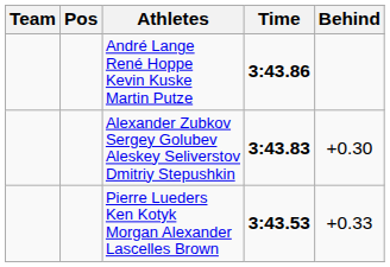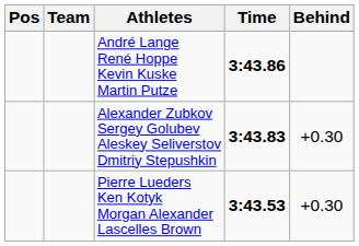 <table class="wikitable" style="text-align:center">
 <tr>
+<th>Pos</th>
 <th>Team</th>
-<th>Pos</th>
 <th>Athletes</th>
 <th>Time</th>
 <th>Behind</th>
 </tr>
 <tr>
+<td></td>
 <td style="text-align:left"></td>
-<td></td>
 <td style="text-align:left; font-size:85%"><a href='#'>André Lange</a><br><a href='#'>René Hoppe</a><br><a href='#'>Kevin Kuske</a><br><a href='#'>Martin Putze</a></td>
 <td><strong>3:43.86</strong></td>
 <td></td>
 </tr>
 <tr>
+<td></td>
 <td style="text-align:left"></td>
-<td></td>
 <td style="text-align:left; font-size:85%"><a href='#'>Alexander Zubkov</a><br><a href='#'>Sergey Golubev</a><br><a href='#'>Aleskey Seliverstov</a><br><a href='#'>Dmitriy Stepushkin</a></td>
 <td><strong>3:43.83</strong></td>
 <td>+0.30</td>
 </tr>
 <tr>
+<td></td>
 <td style="text-align:left"></td>
-<td></td>
 <td style="text-align:left; font-size:85%"><a href='#'>Pierre Lueders</a><br><a href='#'>Ken Kotyk</a><br><a href='#'>Morgan Alexander</a><br><a href='#'>Lascelles Brown</a></td>
 <td><strong>3:43.53</strong></td>
-<td>+0.33</td>
+<td>+0.30</td>
 </tr>
 </table>
